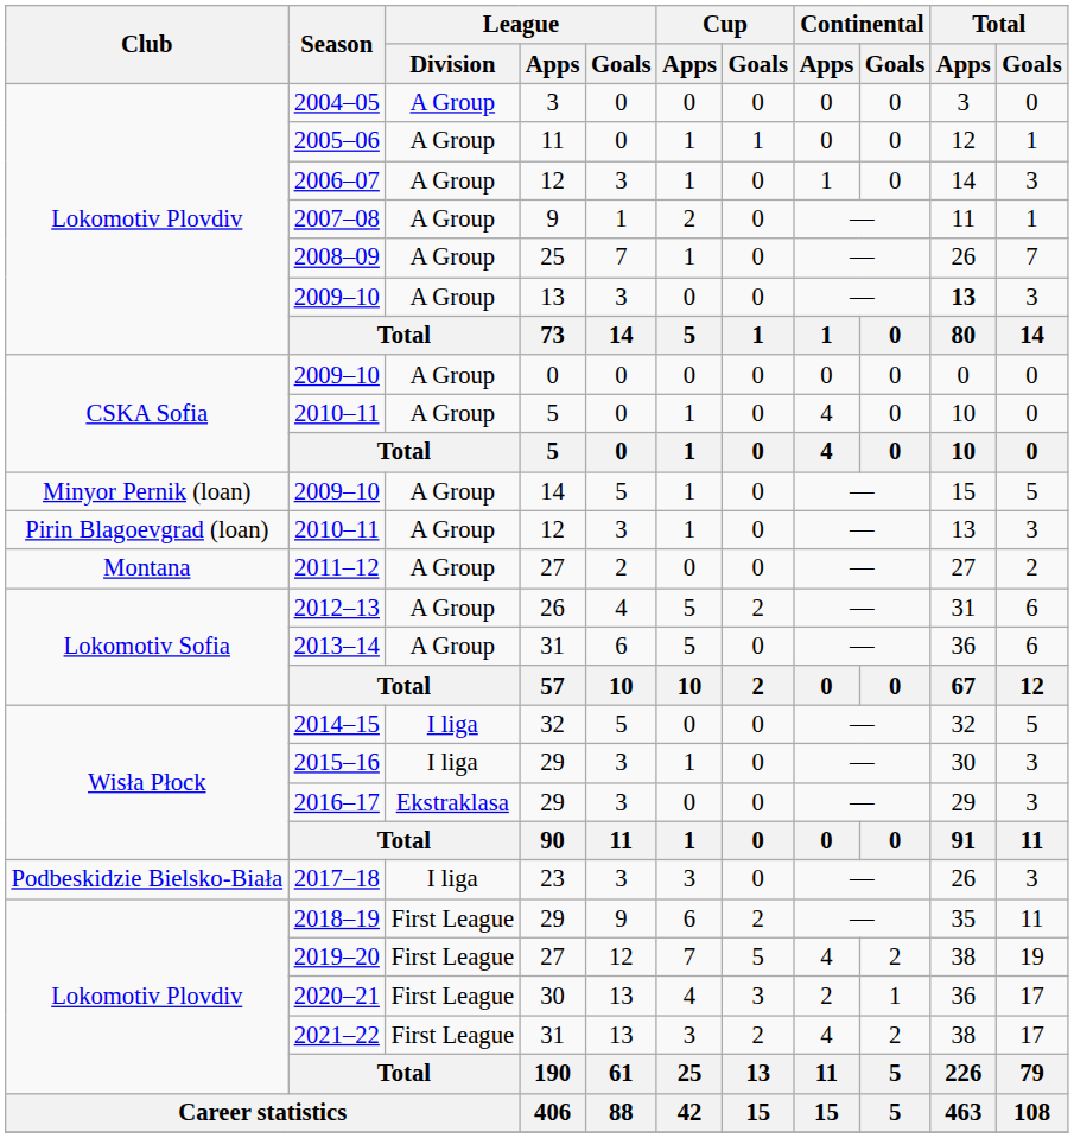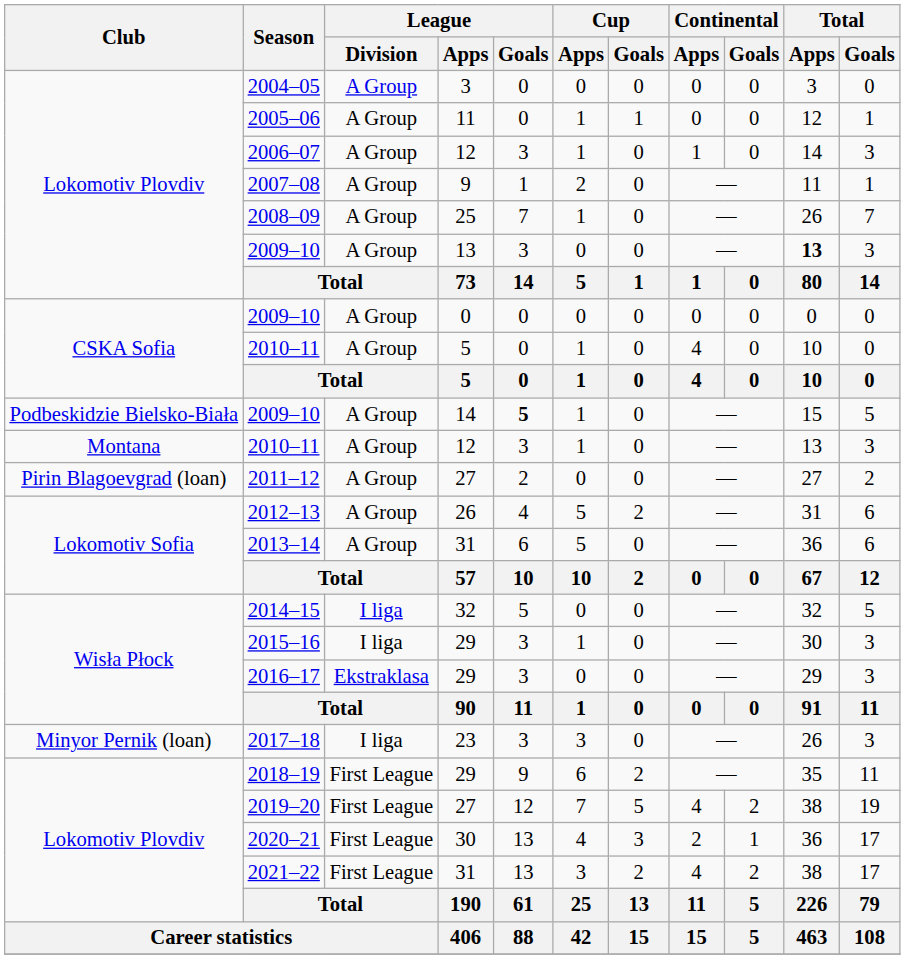 <table class="wikitable" style="text-align: center;">
 <tr>
 <th rowspan=2>Club</th>
 <th rowspan=2>Season</th>
 <th colspan=3>League</th>
 <th colspan=2>Cup</th>
 <th colspan=2>Continental</th>
 <th colspan=2>Total</th>
 </tr>
 <tr>
 <th>Division</th>
 <th>Apps</th>
 <th>Goals</th>
 <th>Apps</th>
 <th>Goals</th>
 <th>Apps</th>
 <th>Goals</th>
 <th>Apps</th>
 <th>Goals</th>
 </tr>
 <tr>
 <td rowspan=7><a href='#'>Lokomotiv Plovdiv</a></td>
 <td><a href='#'>2004–05</a></td>
 <td><a href='#'>A Group</a></td>
 <td>3</td>
 <td>0</td>
 <td>0</td>
 <td>0</td>
 <td>0</td>
 <td>0</td>
 <td>3</td>
 <td>0</td>
 </tr>
 <tr>
 <td><a href='#'>2005–06</a></td>
 <td>A Group</td>
 <td>11</td>
 <td>0</td>
 <td>1</td>
 <td>1</td>
 <td>0</td>
 <td>0</td>
 <td>12</td>
 <td>1</td>
 </tr>
 <tr>
 <td><a href='#'>2006–07</a></td>
 <td>A Group</td>
 <td>12</td>
 <td>3</td>
 <td>1</td>
 <td>0</td>
 <td>1</td>
 <td>0</td>
 <td>14</td>
 <td>3</td>
 </tr>
 <tr>
 <td><a href='#'>2007–08</a></td>
 <td>A Group</td>
 <td>9</td>
 <td>1</td>
 <td>2</td>
 <td>0</td>
 <td colspan="2">—</td>
 <td>11</td>
 <td>1</td>
 </tr>
 <tr>
 <td><a href='#'>2008–09</a></td>
 <td>A Group</td>
 <td>25</td>
 <td>7</td>
 <td>1</td>
 <td>0</td>
 <td colspan="2">—</td>
 <td>26</td>
 <td>7</td>
 </tr>
 <tr>
 <td><a href='#'>2009–10</a></td>
 <td>A Group</td>
 <td>13</td>
 <td>3</td>
 <td>0</td>
 <td>0</td>
 <td colspan="2">—</td>
 <td><strong>13</strong></td>
 <td>3</td>
 </tr>
 <tr>
 <th colspan=2>Total</th>
 <th>73</th>
 <th>14</th>
 <th>5</th>
 <th>1</th>
 <th>1</th>
 <th>0</th>
 <th>80</th>
 <th>14</th>
 </tr>
 <tr>
 <td rowspan=3><a href='#'>CSKA Sofia</a></td>
 <td><a href='#'>2009–10</a></td>
 <td>A Group</td>
 <td>0</td>
 <td>0</td>
 <td>0</td>
 <td>0</td>
 <td>0</td>
 <td>0</td>
 <td>0</td>
 <td>0</td>
 </tr>
 <tr>
 <td><a href='#'>2010–11</a></td>
 <td>A Group</td>
 <td>5</td>
 <td>0</td>
 <td>1</td>
 <td>0</td>
 <td>4</td>
 <td>0</td>
 <td>10</td>
 <td>0</td>
 </tr>
 <tr>
 <th colspan=2>Total</th>
 <th>5</th>
 <th>0</th>
 <th>1</th>
 <th>0</th>
 <th>4</th>
 <th>0</th>
 <th>10</th>
 <th>0</th>
 </tr>
 <tr>
-<td rowspan=1><a href='#'>Minyor Pernik</a> (loan)</td>
+<td rowspan=1><a href='#'>Podbeskidzie Bielsko-Biała</a></td>
 <td><a href='#'>2009–10</a></td>
 <td>A Group</td>
 <td>14</td>
-<td>5</td>
+<td><strong>5</strong></td>
 <td>1</td>
 <td>0</td>
 <td colspan="2">—</td>
 <td>15</td>
 <td>5</td>
 </tr>
 <tr>
-<td rowspan=1><a href='#'>Pirin Blagoevgrad</a> (loan)</td>
+<td rowspan=1><a href='#'>Montana</a></td>
 <td><a href='#'>2010–11</a></td>
 <td>A Group</td>
 <td>12</td>
 <td>3</td>
 <td>1</td>
 <td>0</td>
 <td colspan="2">—</td>
 <td>13</td>
 <td>3</td>
 </tr>
 <tr>
-<td rowspan=1><a href='#'>Montana</a></td>
+<td rowspan=1><a href='#'>Pirin Blagoevgrad</a> (loan)</td>
 <td><a href='#'>2011–12</a></td>
 <td>A Group</td>
 <td>27</td>
 <td>2</td>
 <td>0</td>
 <td>0</td>
 <td colspan="2">—</td>
 <td>27</td>
 <td>2</td>
 </tr>
 <tr>
 <td rowspan=3><a href='#'>Lokomotiv Sofia</a></td>
 <td><a href='#'>2012–13</a></td>
 <td>A Group</td>
 <td>26</td>
 <td>4</td>
 <td>5</td>
 <td>2</td>
 <td colspan="2">—</td>
 <td>31</td>
 <td>6</td>
 </tr>
 <tr>
 <td><a href='#'>2013–14</a></td>
 <td>A Group</td>
 <td>31</td>
 <td>6</td>
 <td>5</td>
 <td>0</td>
 <td colspan="2">—</td>
 <td>36</td>
 <td>6</td>
 </tr>
 <tr>
 <th colspan=2>Total</th>
 <th>57</th>
 <th>10</th>
 <th>10</th>
 <th>2</th>
 <th>0</th>
 <th>0</th>
 <th>67</th>
 <th>12</th>
 </tr>
 <tr>
 <td rowspan=4><a href='#'>Wisła Płock</a></td>
 <td><a href='#'>2014–15</a></td>
 <td><a href='#'>I liga</a></td>
 <td>32</td>
 <td>5</td>
 <td>0</td>
 <td>0</td>
 <td colspan="2">—</td>
 <td>32</td>
 <td>5</td>
 </tr>
 <tr>
 <td><a href='#'>2015–16</a></td>
 <td>I liga</td>
 <td>29</td>
 <td>3</td>
 <td>1</td>
 <td>0</td>
 <td colspan="2">—</td>
 <td>30</td>
 <td>3</td>
 </tr>
 <tr>
 <td><a href='#'>2016–17</a></td>
 <td><a href='#'>Ekstraklasa</a></td>
 <td>29</td>
 <td>3</td>
 <td>0</td>
 <td>0</td>
 <td colspan="2">—</td>
 <td>29</td>
 <td>3</td>
 </tr>
 <tr>
 <th colspan=2>Total</th>
 <th>90</th>
 <th>11</th>
 <th>1</th>
 <th>0</th>
 <th>0</th>
 <th>0</th>
 <th>91</th>
 <th>11</th>
 </tr>
 <tr>
-<td rowspan=1><a href='#'>Podbeskidzie Bielsko-Biała</a></td>
+<td rowspan=1><a href='#'>Minyor Pernik</a> (loan)</td>
 <td><a href='#'>2017–18</a></td>
 <td>I liga</td>
 <td>23</td>
 <td>3</td>
 <td>3</td>
 <td>0</td>
 <td colspan="2">—</td>
 <td>26</td>
 <td>3</td>
 </tr>
 <tr>
 <td rowspan=5><a href='#'>Lokomotiv Plovdiv</a></td>
 <td><a href='#'>2018–19</a></td>
 <td>First League</td>
 <td>29</td>
 <td>9</td>
 <td>6</td>
 <td>2</td>
 <td colspan="2">—</td>
 <td>35</td>
 <td>11</td>
 </tr>
 <tr>
 <td><a href='#'>2019–20</a></td>
 <td>First League</td>
 <td>27</td>
 <td>12</td>
 <td>7</td>
 <td>5</td>
 <td>4</td>
 <td>2</td>
 <td>38</td>
 <td>19</td>
 </tr>
 <tr>
 <td><a href='#'>2020–21</a></td>
 <td>First League</td>
 <td>30</td>
 <td>13</td>
 <td>4</td>
 <td>3</td>
 <td>2</td>
 <td>1</td>
 <td>36</td>
 <td>17</td>
 </tr>
 <tr>
 <td><a href='#'>2021–22</a></td>
 <td>First League</td>
 <td>31</td>
 <td>13</td>
 <td>3</td>
 <td>2</td>
 <td>4</td>
 <td>2</td>
 <td>38</td>
 <td>17</td>
 </tr>
 <tr>
 <th colspan=2>Total</th>
 <th>190</th>
 <th>61</th>
 <th>25</th>
 <th>13</th>
 <th>11</th>
 <th>5</th>
 <th>226</th>
 <th>79</th>
 </tr>
 <tr>
 <th colspan="3">Career statistics</th>
 <th>406</th>
 <th>88</th>
 <th>42</th>
 <th>15</th>
 <th>15</th>
 <th>5</th>
 <th>463</th>
 <th>108</th>
 </tr>
 <tr>
 </tr>
 </table>
